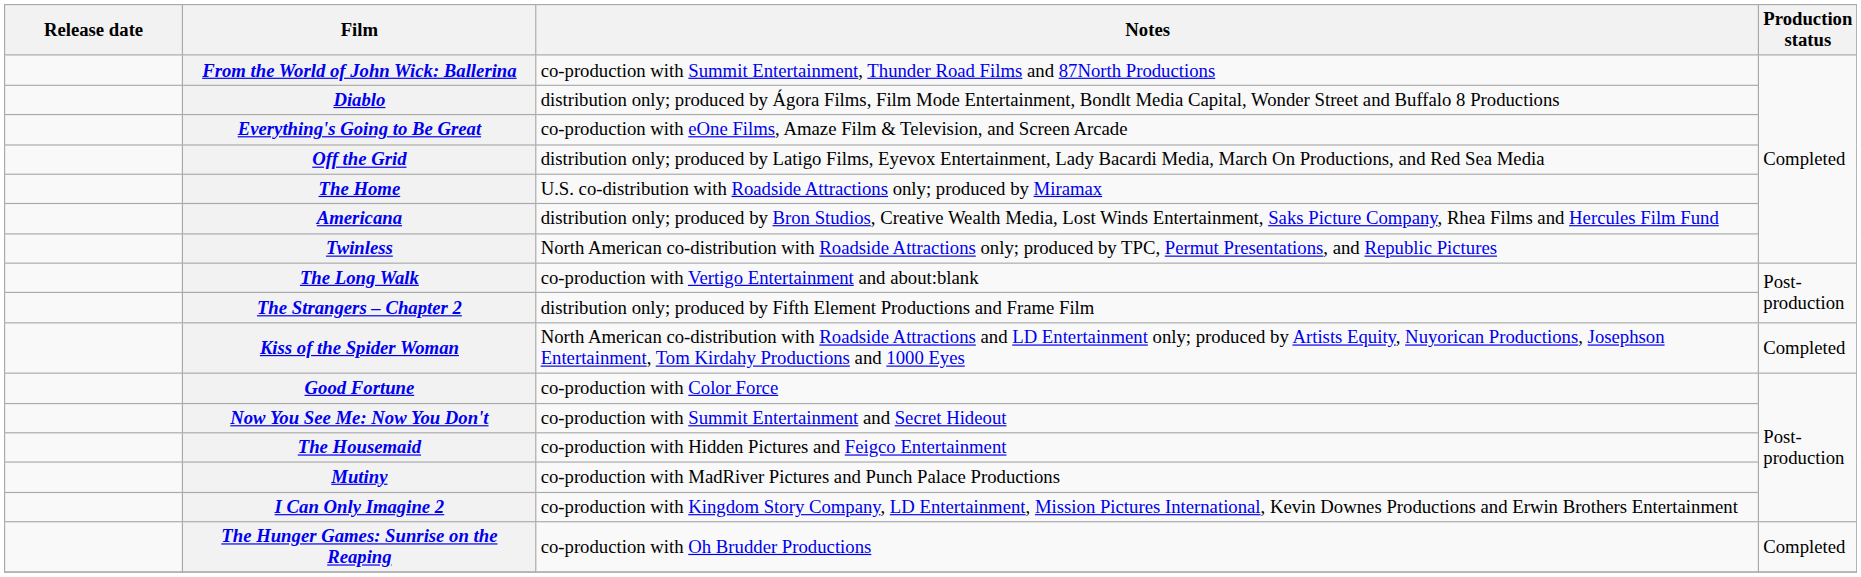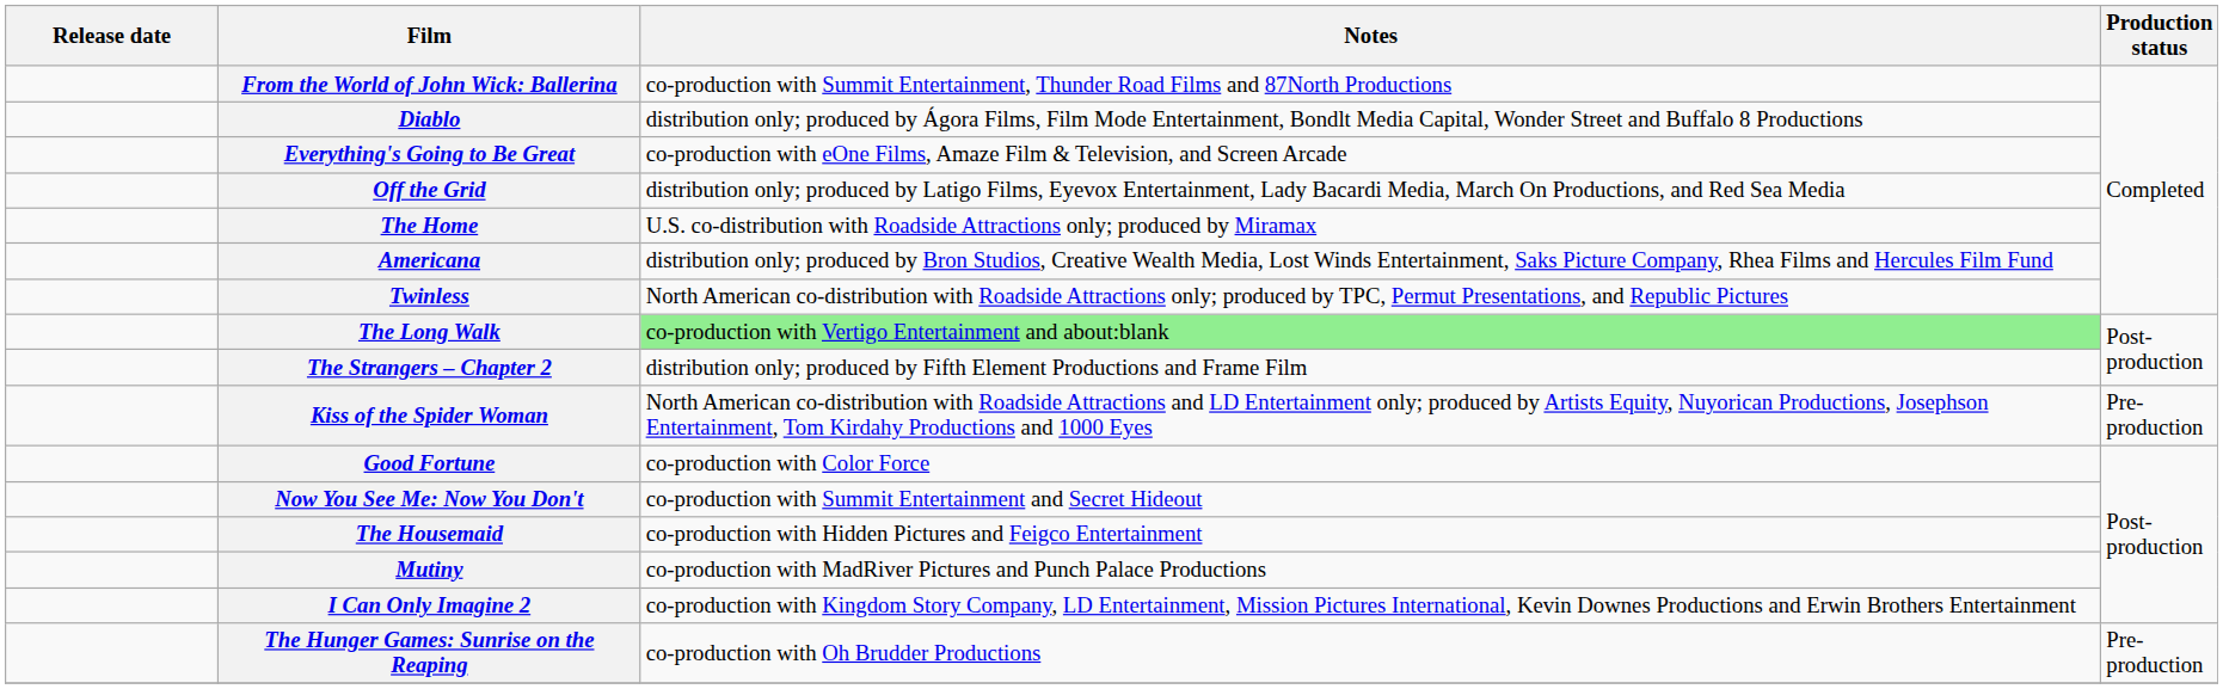 <table class="wikitable plainrowheaders sortable" style="width:100%;">
 <tr>
 <th style="width:10%;">Release date</th>
 <th style="width:20%;">Film</th>
 <th style="width:70%;">Notes</th>
 <th>Production status</th>
 </tr>
 <tr>
 <td align="right"></td>
 <th scope="row"><em><a href='#'>From the World of John Wick: Ballerina</a></em></th>
 <td>co-production with <a href='#'>Summit Entertainment</a>, <a href='#'>Thunder Road Films</a> and <a href='#'>87North Productions</a></td>
 <td rowspan="7">Completed</td>
 </tr>
 <tr>
 <td align="right"></td>
 <th scope="row"><em><a href='#'>Diablo</a></em></th>
 <td>distribution only; produced by Ágora Films, Film Mode Entertainment, Bondlt Media Capital, Wonder Street and Buffalo 8 Productions</td>
 </tr>
 <tr>
 <td align="right"></td>
 <th scope="row"><em><a href='#'>Everything's Going to Be Great</a></em></th>
 <td>co-production with <a href='#'>eOne Films</a>, Amaze Film & Television, and Screen Arcade</td>
 </tr>
 <tr>
 <td align="right"></td>
 <th scope="row"><em><a href='#'> Off the Grid</a></em></th>
 <td>distribution only; produced by Latigo Films, Eyevox Entertainment, Lady Bacardi Media, March On Productions, and Red Sea Media</td>
 </tr>
 <tr>
 <td align="right"></td>
 <th scope="row"><em><a href='#'>The Home</a></em></th>
 <td>U.S. co-distribution with <a href='#'>Roadside Attractions</a> only; produced by <a href='#'>Miramax</a></td>
 </tr>
 <tr>
 <td align="right"></td>
 <th scope="row"><em><a href='#'>Americana</a></em></th>
 <td>distribution only; produced by <a href='#'>Bron Studios</a>, Creative Wealth Media, Lost Winds Entertainment, <a href='#'>Saks Picture Company</a>, Rhea Films and <a href='#'>Hercules Film Fund</a></td>
 </tr>
 <tr>
 <td align="right"></td>
 <th scope="row"><em><a href='#'>Twinless</a></em></th>
 <td>North American co-distribution with <a href='#'>Roadside Attractions</a> only; produced by TPC, <a href='#'>Permut Presentations</a>, and <a href='#'>Republic Pictures</a></td>
 </tr>
 <tr>
 <td align="right"></td>
 <th scope="row"><em><a href='#'>The Long Walk</a></em></th>
-<td>co-production with <a href='#'>Vertigo Entertainment</a> and about:blank</td>
+<td style="background: lightgreen;">co-production with <a href='#'>Vertigo Entertainment</a> and about:blank</td>
 <td rowspan="2">Post-production</td>
 </tr>
 <tr>
 <td align="right"></td>
 <th scope="row"><em><a href='#'>The Strangers – Chapter 2</a></em></th>
 <td>distribution only; produced by Fifth Element Productions and Frame Film</td>
 </tr>
 <tr>
 <td align="right"></td>
 <th scope="row"><em><a href='#'>Kiss of the Spider Woman</a></em></th>
 <td>North American co-distribution with <a href='#'>Roadside Attractions</a> and <a href='#'>LD Entertainment</a> only; produced by <a href='#'>Artists Equity</a>, <a href='#'>Nuyorican Productions</a>, <a href='#'>Josephson Entertainment</a>, <a href='#'>Tom Kirdahy Productions</a> and <a href='#'>1000 Eyes</a></td>
-<td>Completed</td>
+<td>Pre-production</td>
 </tr>
 <tr>
 <td align="right"></td>
 <th scope="row"><em><a href='#'>Good Fortune</a></em></th>
 <td>co-production with <a href='#'>Color Force</a></td>
 <td rowspan="5">Post-production</td>
 </tr>
 <tr>
 <td align="right"></td>
 <th scope="row"><em><a href='#'>Now You See Me: Now You Don't</a></em></th>
 <td>co-production with <a href='#'>Summit Entertainment</a> and <a href='#'>Secret Hideout</a></td>
 </tr>
 <tr>
 <td align="right"></td>
 <th scope="row"><em><a href='#'>The Housemaid</a></em></th>
 <td>co-production with Hidden Pictures and <a href='#'>Feigco Entertainment</a></td>
 </tr>
 <tr>
 <td align="right"></td>
 <th scope="row"><em><a href='#'>Mutiny</a></em></th>
 <td>co-production with MadRiver Pictures and Punch Palace Productions</td>
 </tr>
 <tr>
 <td align="right"></td>
 <th scope="row"><em><a href='#'>I Can Only Imagine 2</a></em></th>
 <td>co-production with <a href='#'>Kingdom Story Company</a>, <a href='#'>LD Entertainment</a>, <a href='#'>Mission Pictures International</a>, Kevin Downes Productions and Erwin Brothers Entertainment</td>
 </tr>
 <tr>
 <td align="right"></td>
 <th scope="row"><em><a href='#'>The Hunger Games: Sunrise on the Reaping</a></em></th>
 <td>co-production with <a href='#'>Oh Brudder Productions</a></td>
-<td>Completed</td>
+<td>Pre-production</td>
 </tr>
 <tr>
 </tr>
 </table>
